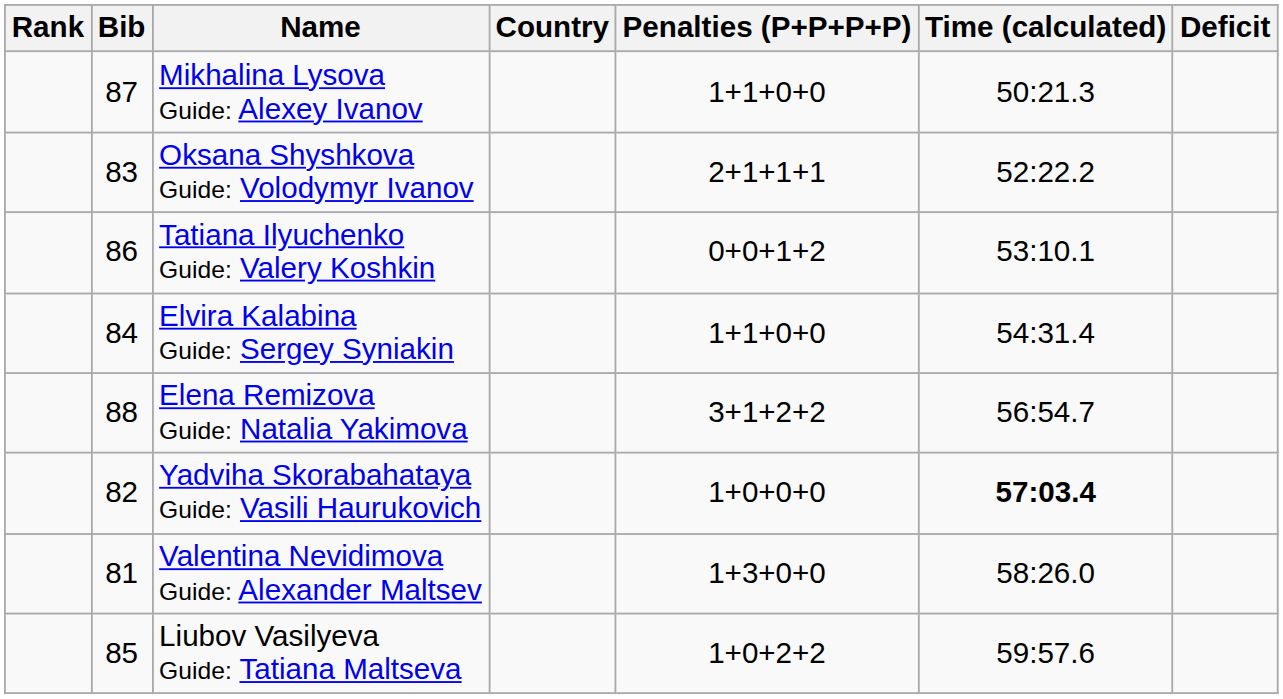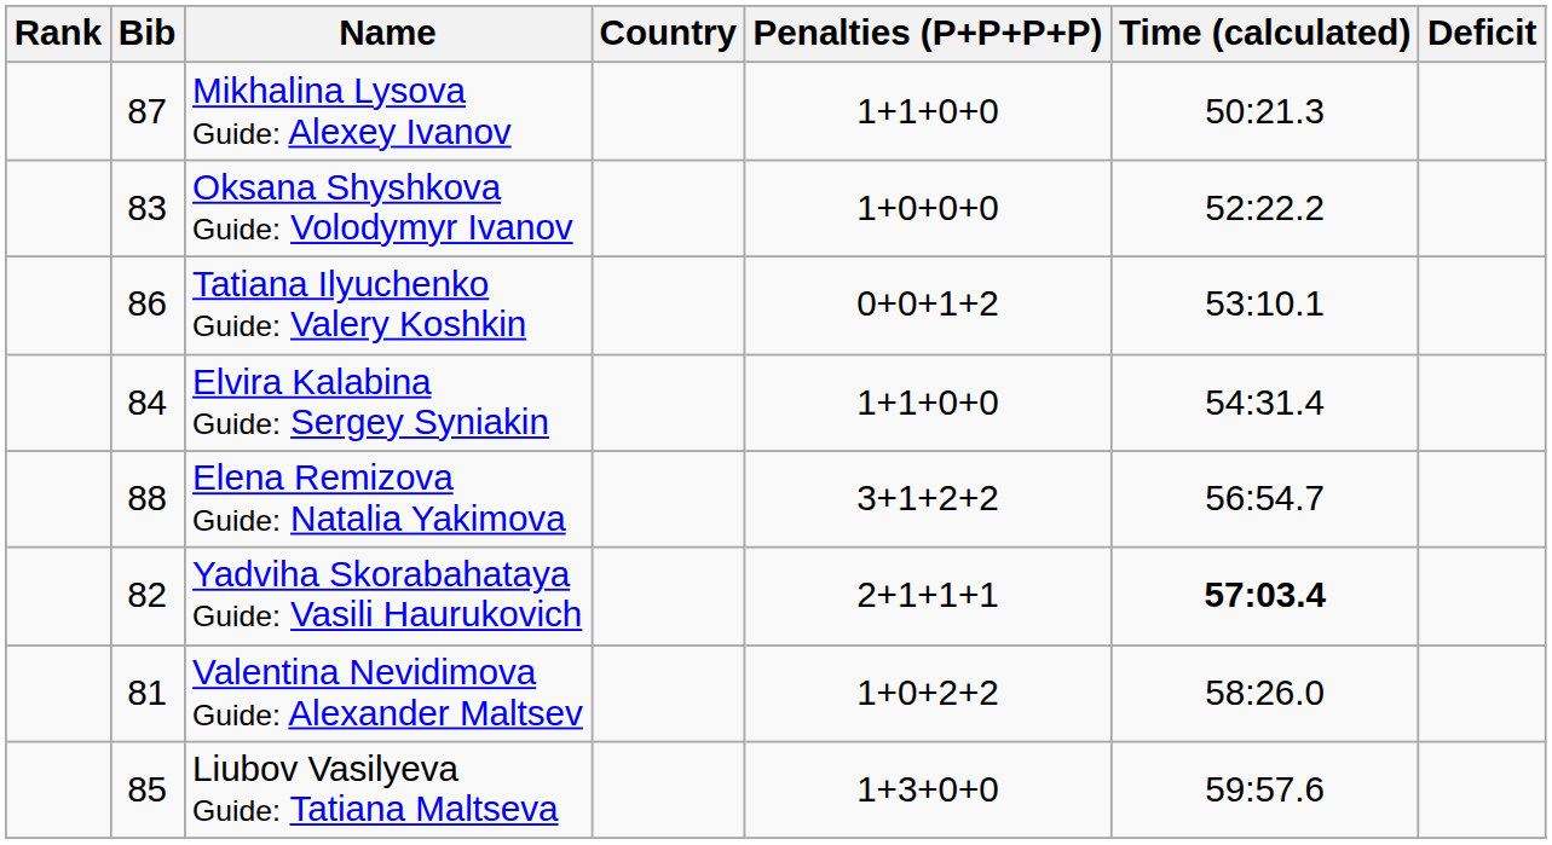 <table class="wikitable sortable" style="text-align:center">
 <tr>
 <th>Rank</th>
 <th>Bib</th>
 <th>Name</th>
 <th>Country</th>
 <th>Penalties  (P+P+P+P)</th>
 <th>Time (calculated)</th>
 <th>Deficit</th>
 </tr>
 <tr>
 <td></td>
 <td>87</td>
 <td align=left><a href='#'>Mikhalina Lysova</a><br><small>Guide:</small> <a href='#'>Alexey Ivanov</a></td>
 <td align=left></td>
 <td>1+1+0+0</td>
 <td>50:21.3</td>
 <td></td>
 </tr>
 <tr>
 <td></td>
 <td>83</td>
 <td align=left><a href='#'>Oksana Shyshkova</a><br><small>Guide:</small> <a href='#'>Volodymyr Ivanov</a></td>
 <td align=left></td>
-<td>2+1+1+1</td>
+<td>1+0+0+0</td>
 <td>52:22.2</td>
 <td></td>
 </tr>
 <tr>
 <td></td>
 <td>86</td>
 <td align=left><a href='#'>Tatiana Ilyuchenko</a><br><small>Guide:</small> <a href='#'>Valery Koshkin</a></td>
 <td align=left></td>
 <td>0+0+1+2</td>
 <td>53:10.1</td>
 <td></td>
 </tr>
 <tr>
 <td></td>
 <td>84</td>
 <td align=left><a href='#'>Elvira Kalabina</a><br><small>Guide:</small> <a href='#'>Sergey Syniakin</a></td>
 <td align=left></td>
 <td>1+1+0+0</td>
 <td>54:31.4</td>
 <td></td>
 </tr>
 <tr>
 <td></td>
 <td>88</td>
 <td align=left><a href='#'>Elena Remizova</a><br><small>Guide:</small> <a href='#'>Natalia Yakimova</a></td>
 <td align=left></td>
 <td>3+1+2+2</td>
 <td>56:54.7</td>
 <td></td>
 </tr>
 <tr>
 <td></td>
 <td>82</td>
 <td align=left><a href='#'>Yadviha Skorabahataya</a><br><small>Guide:</small> <a href='#'>Vasili Haurukovich</a></td>
 <td align=left></td>
-<td>1+0+0+0</td>
+<td>2+1+1+1</td>
 <td><strong>57:03.4</strong></td>
 <td></td>
 </tr>
 <tr>
 <td></td>
 <td>81</td>
 <td align=left><a href='#'>Valentina Nevidimova</a><br><small>Guide:</small> <a href='#'>Alexander Maltsev</a></td>
 <td align=left></td>
-<td>1+3+0+0</td>
+<td>1+0+2+2</td>
 <td>58:26.0</td>
 <td></td>
 </tr>
 <tr>
 <td></td>
 <td>85</td>
 <td align=left>Liubov Vasilyeva<br><small>Guide:</small> <a href='#'>Tatiana Maltseva</a></td>
 <td align=left></td>
-<td>1+0+2+2</td>
+<td>1+3+0+0</td>
 <td>59:57.6</td>
 <td></td>
 </tr>
 </table>
